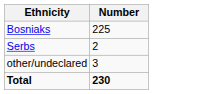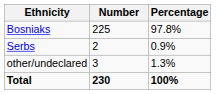 <table class="wikitable">
 <tr>
 <th width="100px">Ethnicity</th>
 <th width="80px">Number</th>
+<th width="80px">Percentage</th>
 </tr>
 <tr>
 <td><a href='#'>Bosniaks</a></td>
 <td>225</td>
+<td>97.8%</td>
 </tr>
 <tr>
 <td><a href='#'>Serbs</a></td>
 <td>2</td>
+<td>0.9%</td>
 </tr>
 <tr>
 <td>other/undeclared</td>
 <td>3</td>
+<td>1.3%</td>
 </tr>
 <tr>
 <td><strong>Total</strong></td>
 <td><strong>230</strong></td>
+<td><strong>100%</strong></td>
 </tr>
 </table>
